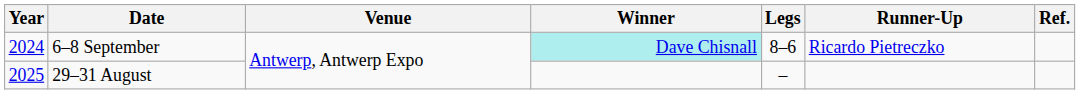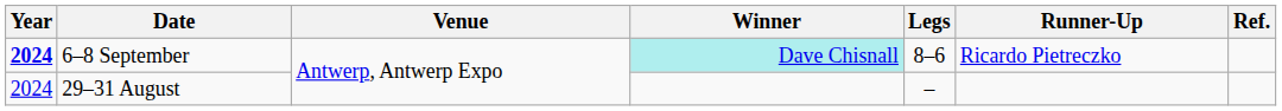 <table class="wikitable">
 <tr>
 <th>Year</th>
 <th style=width:170px>Date</th>
 <th style=width:250px>Venue</th>
 <th style=width:200px>Winner</th>
 <th>Legs</th>
 <th style=width:200px>Runner-Up</th>
 <th>Ref.</th>
 </tr>
 <tr>
-<td align=center><a href='#'>2024</a></td>
+<td align=center><strong><a href='#'>2024</a></strong></td>
 <td align=left>6–8 September</td>
 <td rowspan=2> <a href='#'>Antwerp</a>, Antwerp Expo</td>
 <td align=right style="background: paleturquoise;"><a href='#'>Dave Chisnall</a> </td>
 <td align=center>8–6</td>
 <td> <a href='#'>Ricardo Pietreczko</a></td>
 <td align="center"></td>
 </tr>
 <tr>
-<td align=center><a href='#'>2025</a></td>
+<td align=center><a href='#'>2024</a></td>
 <td align=left>29–31 August</td>
 <td align=right></td>
 <td align=center>–</td>
 <td></td>
 <td align="center"></td>
 </tr>
 </table>
